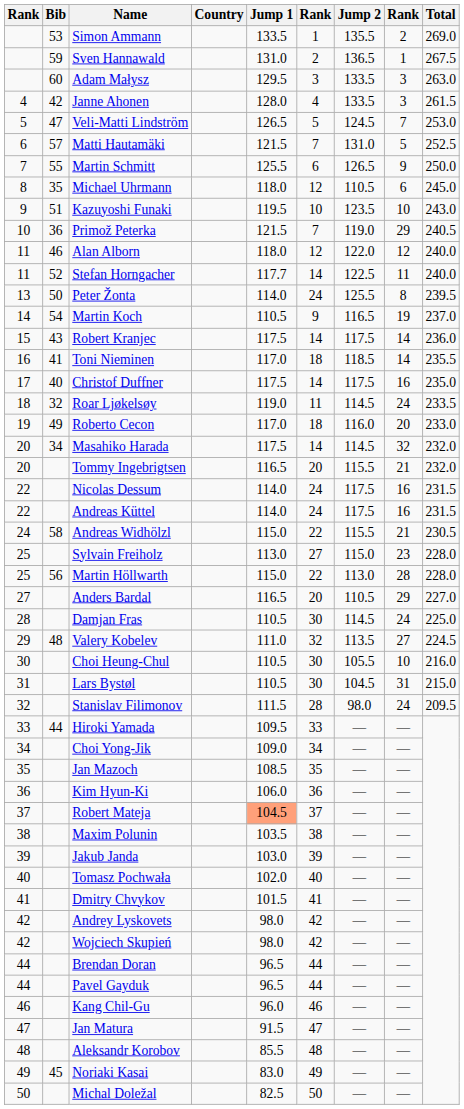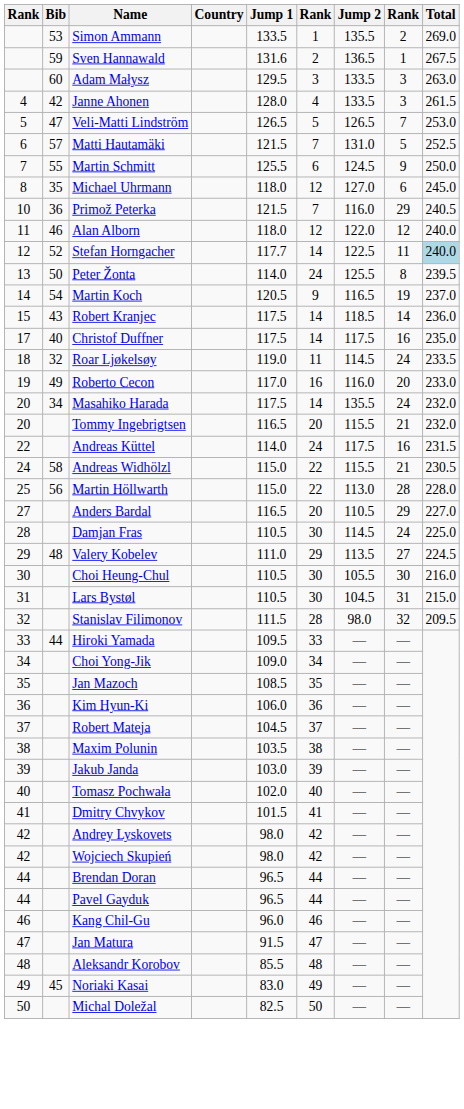 <table class="wikitable sortable" style="text-align:center">
 <tr>
 <th>Rank</th>
 <th>Bib</th>
 <th>Name</th>
 <th>Country</th>
 <th>Jump 1</th>
 <th>Rank</th>
 <th>Jump 2</th>
 <th>Rank</th>
 <th>Total</th>
 </tr>
 <tr>
 <td></td>
 <td>53</td>
 <td align="left"><a href='#'>Simon Ammann</a></td>
 <td align="left"></td>
 <td>133.5</td>
 <td>1</td>
 <td>135.5</td>
 <td>2</td>
 <td>269.0</td>
 </tr>
 <tr>
 <td></td>
 <td>59</td>
 <td align="left"><a href='#'>Sven Hannawald</a></td>
 <td align="left"></td>
-<td>131.0</td>
+<td>131.6</td>
 <td>2</td>
 <td>136.5</td>
 <td>1</td>
 <td>267.5</td>
 </tr>
 <tr>
 <td></td>
 <td>60</td>
 <td align="left"><a href='#'>Adam Małysz</a></td>
 <td align="left"></td>
 <td>129.5</td>
 <td>3</td>
 <td>133.5</td>
 <td>3</td>
 <td>263.0</td>
 </tr>
 <tr>
 <td>4</td>
 <td>42</td>
 <td align="left"><a href='#'>Janne Ahonen</a></td>
 <td align="left"></td>
 <td>128.0</td>
 <td>4</td>
 <td>133.5</td>
 <td>3</td>
 <td>261.5</td>
 </tr>
 <tr>
 <td>5</td>
 <td>47</td>
 <td align="left"><a href='#'>Veli-Matti Lindström</a></td>
 <td align="left"></td>
 <td>126.5</td>
 <td>5</td>
-<td>124.5</td>
+<td>126.5</td>
 <td>7</td>
 <td>253.0</td>
 </tr>
 <tr>
 <td>6</td>
 <td>57</td>
 <td align="left"><a href='#'>Matti Hautamäki</a></td>
 <td align="left"></td>
 <td>121.5</td>
 <td>7</td>
 <td>131.0</td>
 <td>5</td>
 <td>252.5</td>
 </tr>
 <tr>
 <td>7</td>
 <td>55</td>
 <td align="left"><a href='#'>Martin Schmitt</a></td>
 <td align="left"></td>
 <td>125.5</td>
 <td>6</td>
-<td>126.5</td>
+<td>124.5</td>
 <td>9</td>
 <td>250.0</td>
 </tr>
 <tr>
 <td>8</td>
 <td>35</td>
 <td align="left"><a href='#'>Michael Uhrmann</a></td>
 <td align="left"></td>
 <td>118.0</td>
 <td>12</td>
-<td>110.5</td>
+<td>127.0</td>
 <td>6</td>
 <td>245.0</td>
-</tr>
-<tr>
-<td>9</td>
-<td>51</td>
-<td align="left"><a href='#'>Kazuyoshi Funaki</a></td>
-<td align="left"></td>
-<td>119.5</td>
-<td>10</td>
-<td>123.5</td>
-<td>10</td>
-<td>243.0</td>
 </tr>
 <tr>
 <td>10</td>
 <td>36</td>
 <td align="left"><a href='#'>Primož Peterka</a></td>
 <td align="left"></td>
 <td>121.5</td>
 <td>7</td>
-<td>119.0</td>
+<td>116.0</td>
 <td>29</td>
 <td>240.5</td>
 </tr>
 <tr>
 <td>11</td>
 <td>46</td>
 <td align="left"><a href='#'>Alan Alborn</a></td>
 <td align="left"></td>
 <td>118.0</td>
 <td>12</td>
 <td>122.0</td>
 <td>12</td>
 <td>240.0</td>
 </tr>
 <tr>
-<td>11</td>
+<td>12</td>
 <td>52</td>
 <td align="left"><a href='#'>Stefan Horngacher</a></td>
 <td align="left"></td>
 <td>117.7</td>
 <td>14</td>
 <td>122.5</td>
 <td>11</td>
-<td>240.0</td>
+<td style="background: lightblue;">240.0</td>
 </tr>
 <tr>
 <td>13</td>
 <td>50</td>
 <td align="left"><a href='#'>Peter Žonta</a></td>
 <td align="left"></td>
 <td>114.0</td>
 <td>24</td>
 <td>125.5</td>
 <td>8</td>
 <td>239.5</td>
 </tr>
 <tr>
 <td>14</td>
 <td>54</td>
 <td align="left"><a href='#'>Martin Koch</a></td>
 <td align="left"></td>
-<td>110.5</td>
+<td>120.5</td>
 <td>9</td>
 <td>116.5</td>
 <td>19</td>
 <td>237.0</td>
 </tr>
 <tr>
 <td>15</td>
 <td>43</td>
 <td align="left"><a href='#'>Robert Kranjec</a></td>
 <td align="left"></td>
 <td>117.5</td>
 <td>14</td>
-<td>117.5</td>
+<td>118.5</td>
 <td>14</td>
 <td>236.0</td>
-</tr>
-<tr>
-<td>16</td>
-<td>41</td>
-<td align="left"><a href='#'>Toni Nieminen</a></td>
-<td align="left"></td>
-<td>117.0</td>
-<td>18</td>
-<td>118.5</td>
-<td>14</td>
-<td>235.5</td>
 </tr>
 <tr>
 <td>17</td>
 <td>40</td>
 <td align="left"><a href='#'>Christof Duffner</a></td>
 <td align="left"></td>
 <td>117.5</td>
 <td>14</td>
 <td>117.5</td>
 <td>16</td>
 <td>235.0</td>
 </tr>
 <tr>
 <td>18</td>
 <td>32</td>
 <td align="left"><a href='#'>Roar Ljøkelsøy</a></td>
 <td align="left"></td>
 <td>119.0</td>
 <td>11</td>
 <td>114.5</td>
 <td>24</td>
 <td>233.5</td>
 </tr>
 <tr>
 <td>19</td>
 <td>49</td>
 <td align="left"><a href='#'>Roberto Cecon</a></td>
 <td align="left"></td>
 <td>117.0</td>
-<td>18</td>
+<td>16</td>
 <td>116.0</td>
 <td>20</td>
 <td>233.0</td>
 </tr>
 <tr>
 <td>20</td>
 <td>34</td>
 <td align="left"><a href='#'>Masahiko Harada</a></td>
 <td align="left"></td>
 <td>117.5</td>
 <td>14</td>
-<td>114.5</td>
-<td>32</td>
+<td>135.5</td>
+<td>24</td>
 <td>232.0</td>
 </tr>
 <tr>
 <td>20</td>
 <td></td>
 <td align="left"><a href='#'>Tommy Ingebrigtsen</a></td>
 <td align="left"></td>
 <td>116.5</td>
 <td>20</td>
 <td>115.5</td>
 <td>21</td>
 <td>232.0</td>
-</tr>
-<tr>
-<td>22</td>
-<td></td>
-<td align="left"><a href='#'>Nicolas Dessum</a></td>
-<td align="left"></td>
-<td>114.0</td>
-<td>24</td>
-<td>117.5</td>
-<td>16</td>
-<td>231.5</td>
 </tr>
 <tr>
 <td>22</td>
 <td></td>
 <td align="left"><a href='#'>Andreas Küttel</a></td>
 <td align="left"></td>
 <td>114.0</td>
 <td>24</td>
 <td>117.5</td>
 <td>16</td>
 <td>231.5</td>
 </tr>
 <tr>
 <td>24</td>
 <td>58</td>
 <td align="left"><a href='#'>Andreas Widhölzl</a></td>
 <td align="left"></td>
 <td>115.0</td>
 <td>22</td>
 <td>115.5</td>
 <td>21</td>
 <td>230.5</td>
-</tr>
-<tr>
-<td>25</td>
-<td></td>
-<td align="left"><a href='#'>Sylvain Freiholz</a></td>
-<td align="left"></td>
-<td>113.0</td>
-<td>27</td>
-<td>115.0</td>
-<td>23</td>
-<td>228.0</td>
 </tr>
 <tr>
 <td>25</td>
 <td>56</td>
 <td align="left"><a href='#'>Martin Höllwarth</a></td>
 <td align="left"></td>
 <td>115.0</td>
 <td>22</td>
 <td>113.0</td>
 <td>28</td>
 <td>228.0</td>
 </tr>
 <tr>
 <td>27</td>
 <td></td>
 <td align="left"><a href='#'>Anders Bardal</a></td>
 <td align="left"></td>
 <td>116.5</td>
 <td>20</td>
 <td>110.5</td>
 <td>29</td>
 <td>227.0</td>
 </tr>
 <tr>
 <td>28</td>
 <td></td>
 <td align="left"><a href='#'>Damjan Fras</a></td>
 <td align="left"></td>
 <td>110.5</td>
 <td>30</td>
 <td>114.5</td>
 <td>24</td>
 <td>225.0</td>
 </tr>
 <tr>
 <td>29</td>
 <td>48</td>
 <td align="left"><a href='#'>Valery Kobelev</a></td>
 <td align="left"></td>
 <td>111.0</td>
-<td>32</td>
+<td>29</td>
 <td>113.5</td>
 <td>27</td>
 <td>224.5</td>
 </tr>
 <tr>
 <td>30</td>
 <td></td>
 <td align="left"><a href='#'>Choi Heung-Chul</a></td>
 <td align="left"></td>
 <td>110.5</td>
 <td>30</td>
 <td>105.5</td>
-<td>10</td>
+<td>30</td>
 <td>216.0</td>
 </tr>
 <tr>
 <td>31</td>
 <td></td>
 <td align="left"><a href='#'>Lars Bystøl</a></td>
 <td align="left"></td>
 <td>110.5</td>
 <td>30</td>
 <td>104.5</td>
 <td>31</td>
 <td>215.0</td>
 </tr>
 <tr>
 <td>32</td>
 <td></td>
 <td align="left"><a href='#'>Stanislav Filimonov</a></td>
 <td align="left"></td>
 <td>111.5</td>
 <td>28</td>
 <td>98.0</td>
-<td>24</td>
+<td>32</td>
 <td>209.5</td>
 </tr>
 <tr>
 <td>33</td>
 <td>44</td>
 <td align="left"><a href='#'>Hiroki Yamada</a></td>
 <td align="left"></td>
 <td>109.5</td>
 <td>33</td>
 <td>—</td>
 <td>—</td>
 </tr>
 <tr>
 <td>34</td>
 <td></td>
 <td align="left"><a href='#'>Choi Yong-Jik</a></td>
 <td align="left"></td>
 <td>109.0</td>
 <td>34</td>
 <td>—</td>
 <td>—</td>
 </tr>
 <tr>
 <td>35</td>
 <td></td>
 <td align="left"><a href='#'>Jan Mazoch</a></td>
 <td align="left"></td>
 <td>108.5</td>
 <td>35</td>
 <td>—</td>
 <td>—</td>
 </tr>
 <tr>
 <td>36</td>
 <td></td>
 <td align="left"><a href='#'>Kim Hyun-Ki</a></td>
 <td align="left"></td>
 <td>106.0</td>
 <td>36</td>
 <td>—</td>
 <td>—</td>
 </tr>
 <tr>
 <td>37</td>
 <td></td>
 <td align="left"><a href='#'>Robert Mateja</a></td>
 <td align="left"></td>
-<td style="background: lightsalmon;">104.5</td>
+<td>104.5</td>
 <td>37</td>
 <td>—</td>
 <td>—</td>
 </tr>
 <tr>
 <td>38</td>
 <td></td>
 <td align="left"><a href='#'>Maxim Polunin</a></td>
 <td align="left"></td>
 <td>103.5</td>
 <td>38</td>
 <td>—</td>
 <td>—</td>
 </tr>
 <tr>
 <td>39</td>
 <td></td>
 <td align="left"><a href='#'>Jakub Janda</a></td>
 <td align="left"></td>
 <td>103.0</td>
 <td>39</td>
 <td>—</td>
 <td>—</td>
 </tr>
 <tr>
 <td>40</td>
 <td></td>
 <td Align="left"><a href='#'>Tomasz Pochwała</a></td>
 <td align="left"></td>
 <td>102.0</td>
 <td>40</td>
 <td>—</td>
 <td>—</td>
 </tr>
 <tr>
 <td>41</td>
 <td></td>
 <td align="left"><a href='#'>Dmitry Chvykov</a></td>
 <td align="left"></td>
 <td>101.5</td>
 <td>41</td>
 <td>—</td>
 <td>—</td>
 </tr>
 <tr>
 <td>42</td>
 <td></td>
 <td align="left"><a href='#'>Andrey Lyskovets</a></td>
 <td align="left"></td>
 <td>98.0</td>
 <td>42</td>
 <td>—</td>
 <td>—</td>
 </tr>
 <tr>
 <td>42</td>
 <td></td>
 <td align="left"><a href='#'>Wojciech Skupień</a></td>
 <td align="left"></td>
 <td>98.0</td>
 <td>42</td>
 <td>—</td>
 <td>—</td>
 </tr>
 <tr>
 <td>44</td>
 <td></td>
 <td align="left"><a href='#'>Brendan Doran</a></td>
 <td align="left"></td>
 <td>96.5</td>
 <td>44</td>
 <td>—</td>
 <td>—</td>
 </tr>
 <tr>
 <td>44</td>
 <td></td>
 <td align="left"><a href='#'>Pavel Gayduk</a></td>
 <td align="left"></td>
 <td>96.5</td>
 <td>44</td>
 <td>—</td>
 <td>—</td>
 </tr>
 <tr>
 <td>46</td>
 <td></td>
 <td align="left"><a href='#'>Kang Chil-Gu</a></td>
 <td align="left"></td>
 <td>96.0</td>
 <td>46</td>
 <td>—</td>
 <td>—</td>
 </tr>
 <tr>
 <td>47</td>
 <td></td>
 <td align="left"><a href='#'>Jan Matura</a></td>
 <td align="left"></td>
 <td>91.5</td>
 <td>47</td>
 <td>—</td>
 <td>—</td>
 </tr>
 <tr>
 <td>48</td>
 <td></td>
 <td align="left"><a href='#'>Aleksandr Korobov</a></td>
 <td align="left"></td>
 <td>85.5</td>
 <td>48</td>
 <td>—</td>
 <td>—</td>
 </tr>
 <tr>
 <td>49</td>
 <td>45</td>
 <td align="left"><a href='#'>Noriaki Kasai</a></td>
 <td align="left"></td>
 <td>83.0</td>
 <td>49</td>
 <td>—</td>
 <td>—</td>
 </tr>
 <tr>
 <td>50</td>
 <td></td>
 <td align="left"><a href='#'>Michal Doležal</a></td>
 <td align="left"></td>
 <td>82.5</td>
 <td>50</td>
 <td>—</td>
 <td>—</td>
 </tr>
 </table>
